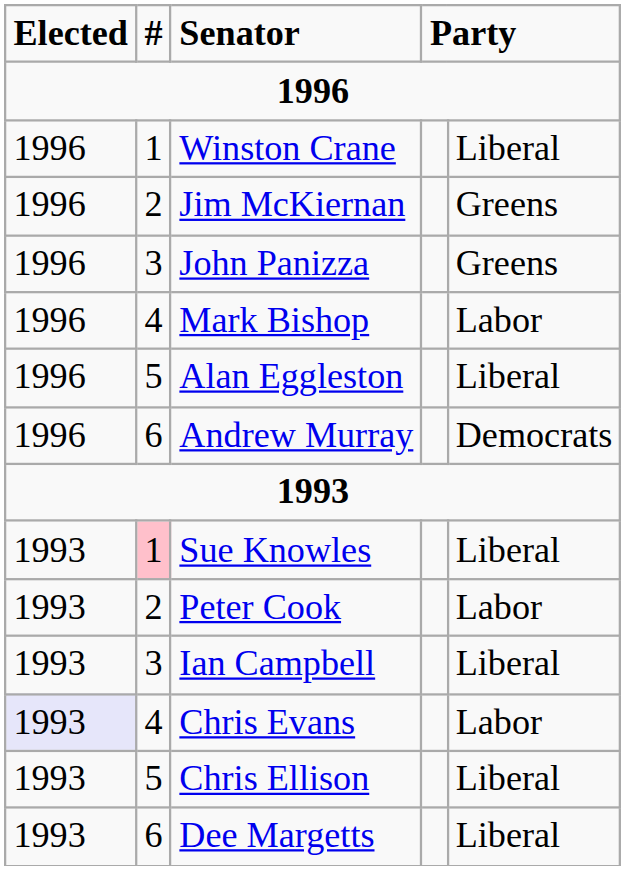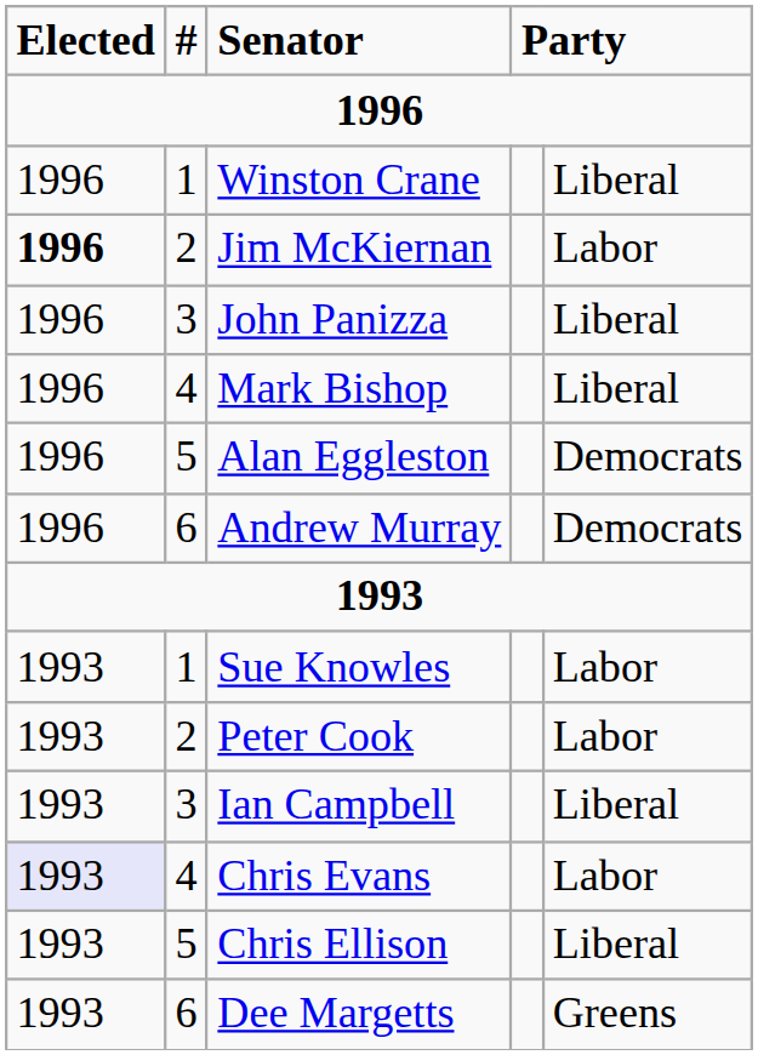 <table class="wikitable floatright">
 <tr>
 <td><strong>Elected</strong></td>
 <td><strong>#</strong></td>
 <td><strong>Senator</strong></td>
 <td colspan="2"><strong>Party</strong></td>
 </tr>
 <tr>
 <td style="text-align:center;" colspan="5"><strong>1996</strong></td>
 </tr>
 <tr>
 <td>1996</td>
 <td>1</td>
 <td><a href='#'>Winston Crane</a></td>
 <td> </td>
 <td>Liberal</td>
 </tr>
 <tr>
-<td>1996</td>
+<td><strong>1996</strong></td>
 <td>2</td>
 <td><a href='#'>Jim McKiernan</a></td>
 <td> </td>
-<td>Greens</td>
+<td>Labor</td>
 </tr>
 <tr>
 <td>1996</td>
 <td>3</td>
 <td><a href='#'>John Panizza</a></td>
 <td> </td>
-<td>Greens</td>
+<td>Liberal</td>
 </tr>
 <tr>
 <td>1996</td>
 <td>4</td>
 <td><a href='#'>Mark Bishop</a></td>
 <td> </td>
-<td>Labor</td>
+<td>Liberal</td>
 </tr>
 <tr>
 <td>1996</td>
 <td>5</td>
 <td><a href='#'>Alan Eggleston</a></td>
 <td> </td>
-<td>Liberal</td>
+<td>Democrats</td>
 </tr>
 <tr>
 <td>1996</td>
 <td>6</td>
 <td><a href='#'>Andrew Murray</a></td>
 <td> </td>
 <td>Democrats</td>
 </tr>
 <tr>
 <td style="text-align:center;" colspan="5"><strong>1993</strong></td>
 </tr>
 <tr>
 <td>1993</td>
-<td style="background: pink;">1</td>
+<td>1</td>
 <td><a href='#'>Sue Knowles</a></td>
 <td> </td>
-<td>Liberal</td>
+<td>Labor</td>
 </tr>
 <tr>
 <td>1993</td>
 <td>2</td>
 <td><a href='#'>Peter Cook</a></td>
 <td> </td>
 <td>Labor</td>
 </tr>
 <tr>
 <td>1993</td>
 <td>3</td>
 <td><a href='#'>Ian Campbell</a></td>
 <td> </td>
 <td>Liberal</td>
 </tr>
 <tr>
 <td style="background: lavender;">1993</td>
 <td>4</td>
 <td><a href='#'>Chris Evans</a></td>
 <td> </td>
 <td>Labor</td>
 </tr>
 <tr>
 <td>1993</td>
 <td>5</td>
 <td><a href='#'>Chris Ellison</a></td>
 <td> </td>
 <td>Liberal</td>
 </tr>
 <tr>
 <td>1993</td>
 <td>6</td>
 <td><a href='#'>Dee Margetts</a></td>
 <td> </td>
-<td>Liberal</td>
+<td>Greens</td>
 </tr>
 <tr>
 </tr>
 </table>
